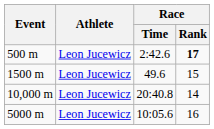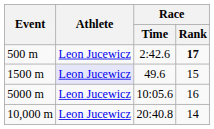 <table class="wikitable" border="1" style="font-size:90%">
 <tr>
 <th rowspan=2>Event</th>
 <th rowspan=2>Athlete</th>
 <th colspan=2>Race</th>
 </tr>
 <tr>
 <th>Time</th>
 <th>Rank</th>
 </tr>
 <tr>
 <td>500 m</td>
 <td><a href='#'>Leon Jucewicz</a></td>
 <td align=center>2:42.6</td>
 <td align=center><strong>17</strong></td>
 </tr>
 <tr>
 <td>1500 m</td>
-<td><a href='#'>Leon Jucewicz</a></td>
+<td style="background: lavender;"><a href='#'>Leon Jucewicz</a></td>
 <td align=center>49.6</td>
 <td align=center>15</td>
+</tr>
+<tr>
+<td>5000 m</td>
+<td><a href='#'>Leon Jucewicz</a></td>
+<td align=center>10:05.6</td>
+<td align=center>16</td>
 </tr>
 <tr>
 <td>10,000 m</td>
 <td><a href='#'>Leon Jucewicz</a></td>
 <td align=center>20:40.8</td>
 <td align=center>14</td>
 </tr>
-<tr>
-<td>5000 m</td>
-<td><a href='#'>Leon Jucewicz</a></td>
-<td align=center>10:05.6</td>
-<td align=center>16</td>
-</tr>
 </table>
